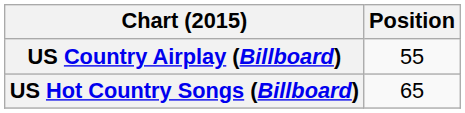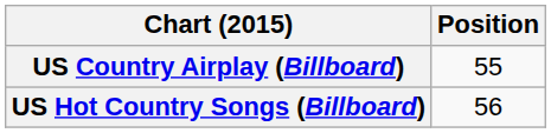 <table class="wikitable sortable plainrowheaders">
 <tr>
 <th scope="col">Chart (2015)</th>
 <th scope="col">Position</th>
 </tr>
 <tr>
 <th scope="row">US <a href='#'>Country Airplay</a> (<em><a href='#'>Billboard</a></em>)</th>
 <td align="center">55</td>
 </tr>
 <tr>
 <th scope="row">US <a href='#'>Hot Country Songs</a> (<em><a href='#'>Billboard</a></em>)</th>
-<td align="center">65</td>
+<td align="center">56</td>
 </tr>
 </table>
